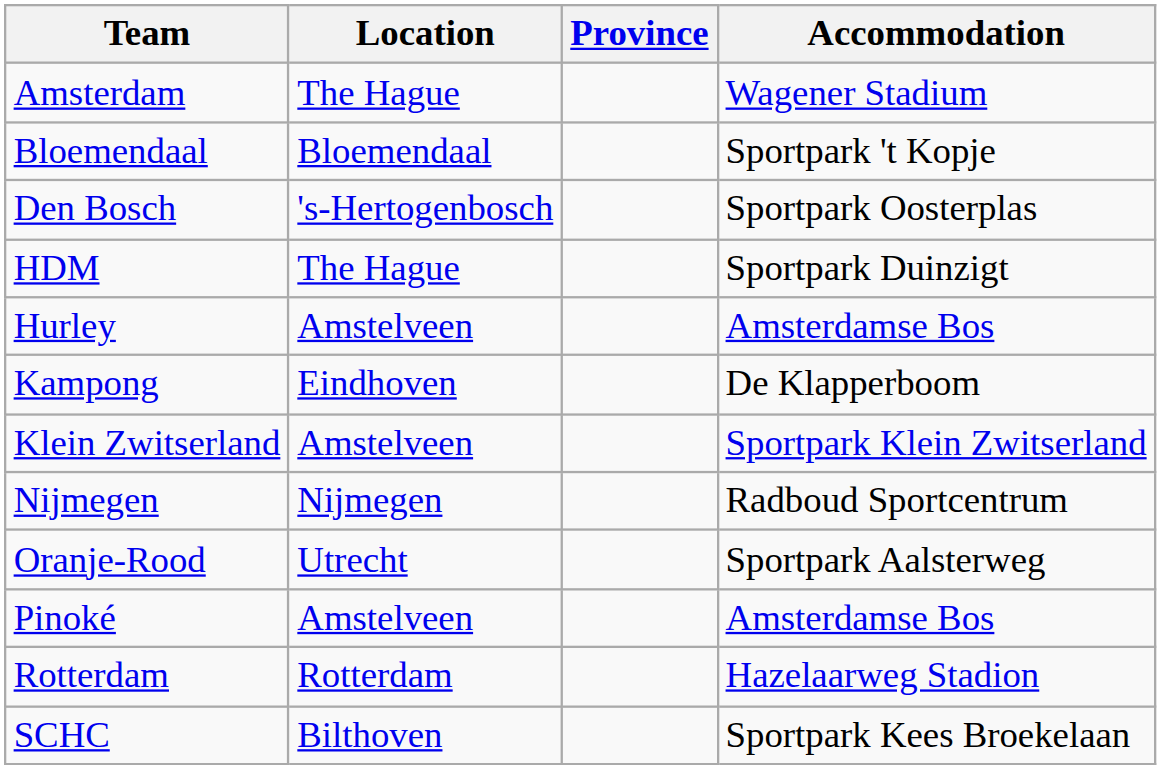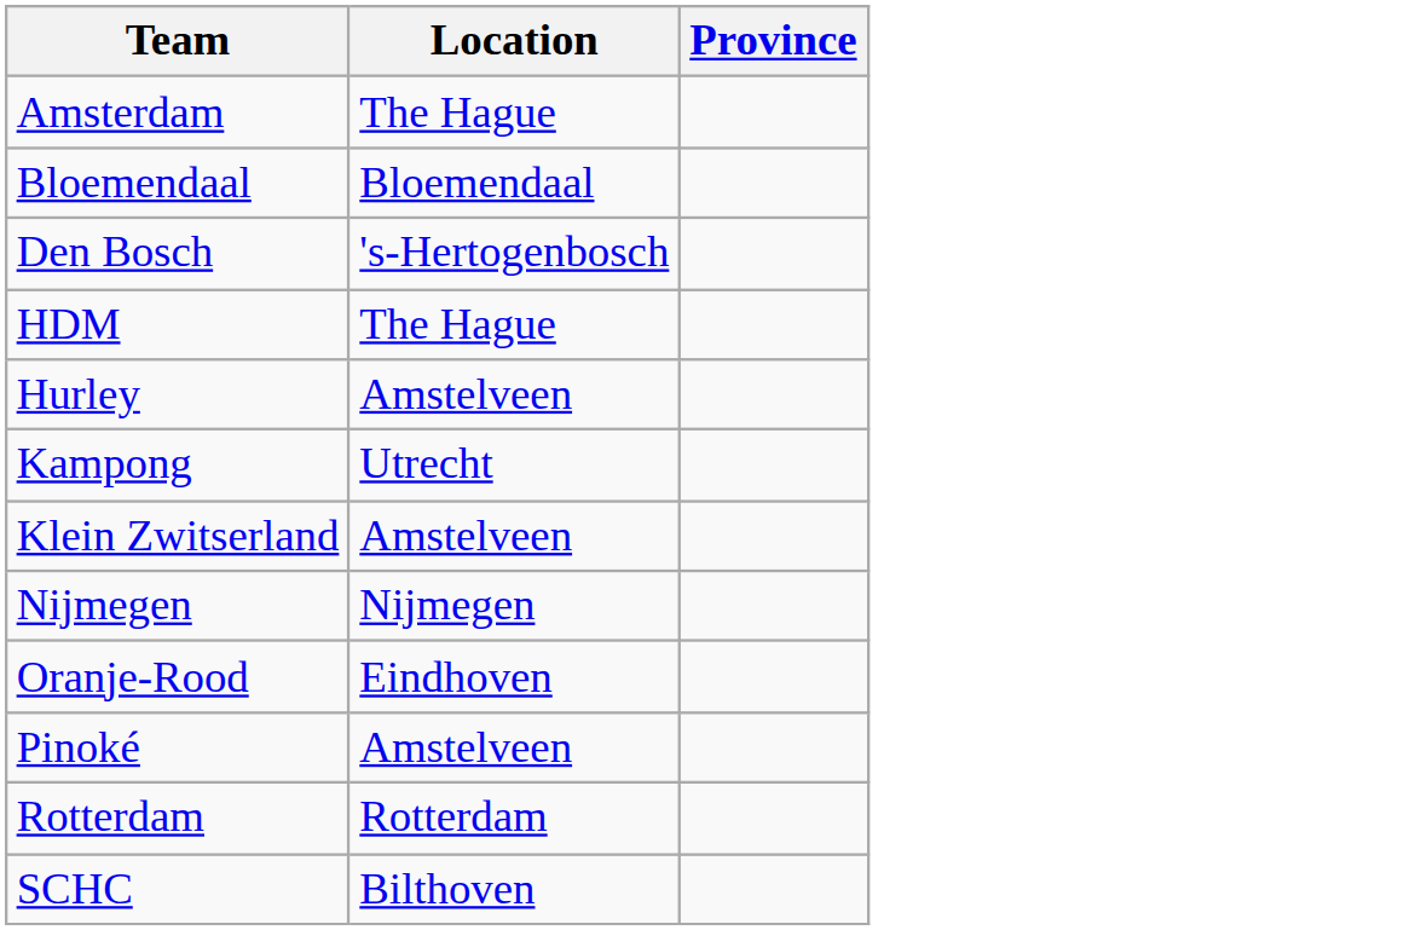 <table class="wikitable sortable">
 <tr>
 <th>Team</th>
 <th>Location</th>
 <th><a href='#'>Province</a></th>
-<th>Accommodation</th>
 </tr>
 <tr>
 <td><a href='#'>Amsterdam</a></td>
 <td><a href='#'>The Hague</a></td>
 <td></td>
-<td><a href='#'>Wagener Stadium</a></td>
 </tr>
 <tr>
 <td><a href='#'>Bloemendaal</a></td>
 <td><a href='#'>Bloemendaal</a></td>
 <td></td>
-<td>Sportpark 't Kopje</td>
 </tr>
 <tr>
 <td><a href='#'>Den Bosch</a></td>
 <td><a href='#'>'s-Hertogenbosch</a></td>
 <td></td>
-<td>Sportpark Oosterplas</td>
 </tr>
 <tr>
 <td><a href='#'>HDM</a></td>
 <td><a href='#'>The Hague</a></td>
 <td></td>
-<td>Sportpark Duinzigt</td>
 </tr>
 <tr>
 <td><a href='#'>Hurley</a></td>
 <td><a href='#'>Amstelveen</a></td>
 <td></td>
-<td><a href='#'>Amsterdamse Bos</a></td>
 </tr>
 <tr>
 <td><a href='#'>Kampong</a></td>
-<td><a href='#'>Eindhoven</a></td>
+<td><a href='#'>Utrecht</a></td>
 <td></td>
-<td>De Klapperboom</td>
 </tr>
 <tr>
 <td><a href='#'>Klein Zwitserland</a></td>
 <td><a href='#'>Amstelveen</a></td>
 <td></td>
-<td><a href='#'>Sportpark Klein Zwitserland</a></td>
 </tr>
 <tr>
 <td><a href='#'>Nijmegen</a></td>
 <td><a href='#'>Nijmegen</a></td>
 <td></td>
-<td>Radboud Sportcentrum</td>
 </tr>
 <tr>
 <td><a href='#'>Oranje-Rood</a></td>
-<td><a href='#'>Utrecht</a></td>
+<td><a href='#'>Eindhoven</a></td>
 <td></td>
-<td>Sportpark Aalsterweg</td>
 </tr>
 <tr>
 <td><a href='#'>Pinoké</a></td>
 <td><a href='#'>Amstelveen</a></td>
 <td></td>
-<td><a href='#'>Amsterdamse Bos</a></td>
 </tr>
 <tr>
 <td><a href='#'>Rotterdam</a></td>
 <td><a href='#'>Rotterdam</a></td>
 <td></td>
-<td><a href='#'>Hazelaarweg Stadion</a></td>
 </tr>
 <tr>
 <td><a href='#'>SCHC</a></td>
 <td><a href='#'>Bilthoven</a></td>
 <td></td>
-<td>Sportpark Kees Broekelaan</td>
 </tr>
 </table>
